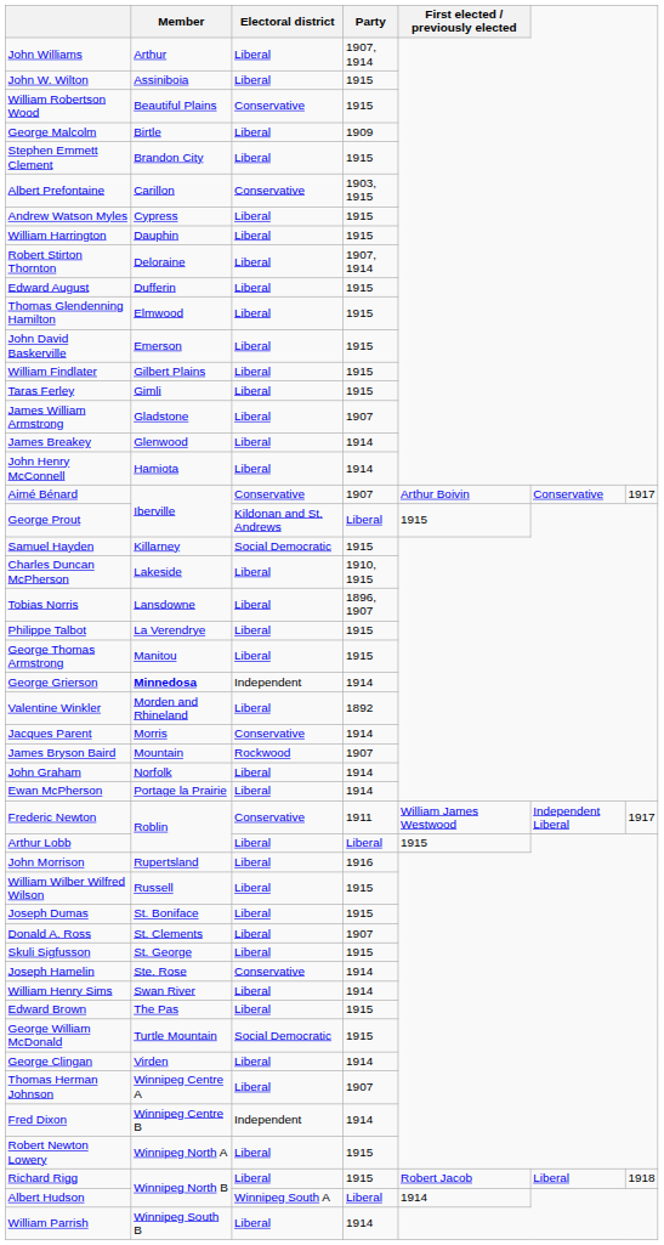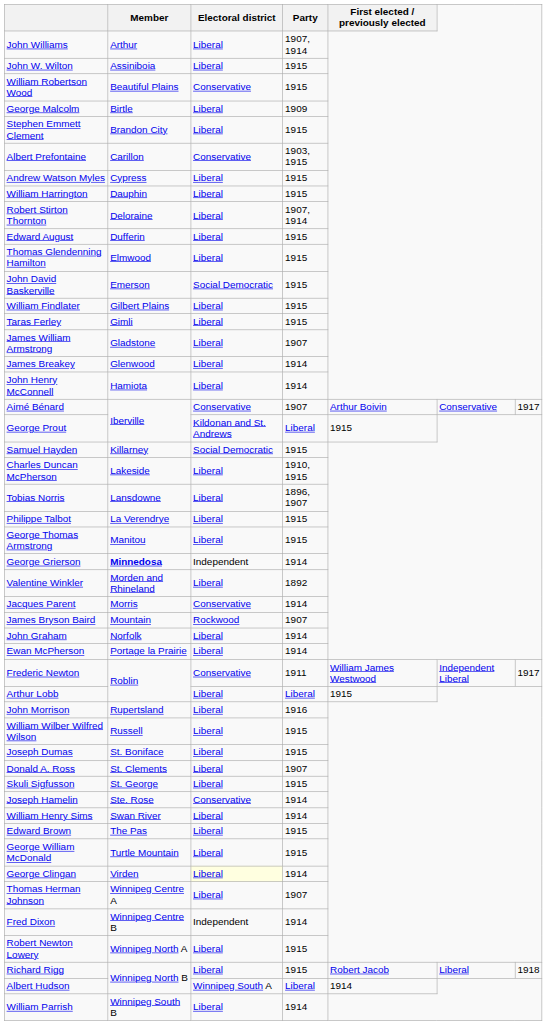 <table class="wikitable sortable">
 <tr>
 <th></th>
 <th>Member</th>
 <th>Electoral district</th>
 <th>Party</th>
 <th>First elected / previously elected</th>
 </tr>
 <tr>
 <td><a href='#'>John Williams</a></td>
 <td><a href='#'>Arthur</a></td>
 <td><a href='#'>Liberal</a></td>
 <td>1907, 1914</td>
 </tr>
 <tr>
 <td><a href='#'>John W. Wilton</a></td>
 <td><a href='#'>Assiniboia</a></td>
 <td><a href='#'>Liberal</a></td>
 <td>1915</td>
 </tr>
 <tr>
 <td><a href='#'>William Robertson Wood</a></td>
 <td><a href='#'>Beautiful Plains</a></td>
 <td><a href='#'>Conservative</a></td>
 <td>1915</td>
 </tr>
 <tr>
 <td><a href='#'>George Malcolm</a></td>
 <td><a href='#'>Birtle</a></td>
 <td><a href='#'>Liberal</a></td>
 <td>1909</td>
 </tr>
 <tr>
 <td><a href='#'>Stephen Emmett Clement</a></td>
 <td><a href='#'>Brandon City</a></td>
 <td><a href='#'>Liberal</a></td>
 <td>1915</td>
 </tr>
 <tr>
 <td><a href='#'>Albert Prefontaine</a></td>
 <td><a href='#'>Carillon</a></td>
 <td><a href='#'>Conservative</a></td>
 <td>1903, 1915</td>
 </tr>
 <tr>
 <td><a href='#'>Andrew Watson Myles</a></td>
 <td><a href='#'>Cypress</a></td>
 <td><a href='#'>Liberal</a></td>
 <td>1915</td>
 </tr>
 <tr>
 <td><a href='#'>William Harrington</a></td>
 <td><a href='#'>Dauphin</a></td>
 <td><a href='#'>Liberal</a></td>
 <td>1915</td>
 </tr>
 <tr>
 <td><a href='#'>Robert Stirton Thornton</a></td>
 <td><a href='#'>Deloraine</a></td>
 <td><a href='#'>Liberal</a></td>
 <td>1907, 1914</td>
 </tr>
 <tr>
 <td><a href='#'>Edward August</a></td>
 <td><a href='#'>Dufferin</a></td>
 <td><a href='#'>Liberal</a></td>
 <td>1915</td>
 </tr>
 <tr>
 <td><a href='#'>Thomas Glendenning Hamilton</a></td>
 <td><a href='#'>Elmwood</a></td>
 <td><a href='#'>Liberal</a></td>
 <td>1915</td>
 </tr>
 <tr>
 <td><a href='#'>John David Baskerville</a></td>
 <td><a href='#'>Emerson</a></td>
-<td><a href='#'>Liberal</a></td>
+<td><a href='#'>Social Democratic</a></td>
 <td>1915</td>
 </tr>
 <tr>
 <td><a href='#'>William Findlater</a></td>
 <td><a href='#'>Gilbert Plains</a></td>
 <td><a href='#'>Liberal</a></td>
 <td>1915</td>
 </tr>
 <tr>
 <td><a href='#'>Taras Ferley</a></td>
 <td><a href='#'>Gimli</a></td>
 <td><a href='#'>Liberal</a></td>
 <td>1915</td>
 </tr>
 <tr>
 <td><a href='#'>James William Armstrong</a></td>
 <td><a href='#'>Gladstone</a></td>
 <td><a href='#'>Liberal</a></td>
 <td>1907</td>
 </tr>
 <tr>
 <td><a href='#'>James Breakey</a></td>
 <td><a href='#'>Glenwood</a></td>
 <td><a href='#'>Liberal</a></td>
 <td>1914</td>
 </tr>
 <tr>
 <td><a href='#'>John Henry McConnell</a></td>
 <td><a href='#'>Hamiota</a></td>
 <td><a href='#'>Liberal</a></td>
 <td>1914</td>
 </tr>
 <tr>
 <td><a href='#'>Aimé Bénard</a></td>
 <td rowspan=2><a href='#'>Iberville</a></td>
 <td><a href='#'>Conservative</a></td>
 <td>1907<br></td>
 <td><a href='#'>Arthur Boivin</a></td>
 <td><a href='#'>Conservative</a></td>
 <td>1917</td>
 </tr>
 <tr>
 <td><a href='#'>George Prout</a></td>
 <td><a href='#'>Kildonan and St. Andrews</a></td>
 <td><a href='#'>Liberal</a></td>
 <td>1915</td>
 </tr>
 <tr>
 <td><a href='#'>Samuel Hayden</a></td>
 <td><a href='#'>Killarney</a></td>
 <td><a href='#'>Social Democratic</a></td>
 <td>1915</td>
 </tr>
 <tr>
 <td><a href='#'>Charles Duncan McPherson</a></td>
 <td><a href='#'>Lakeside</a></td>
 <td><a href='#'>Liberal</a></td>
 <td>1910, 1915</td>
 </tr>
 <tr>
 <td><a href='#'>Tobias Norris</a></td>
 <td><a href='#'>Lansdowne</a></td>
 <td><a href='#'>Liberal</a></td>
 <td>1896, 1907</td>
 </tr>
 <tr>
 <td><a href='#'>Philippe Talbot</a></td>
 <td><a href='#'>La Verendrye</a></td>
 <td><a href='#'>Liberal</a></td>
 <td>1915</td>
 </tr>
 <tr>
 <td><a href='#'>George Thomas Armstrong</a></td>
 <td><a href='#'>Manitou</a></td>
 <td><a href='#'>Liberal</a></td>
 <td>1915</td>
 </tr>
 <tr>
 <td><a href='#'>George Grierson</a></td>
 <td><strong><a href='#'>Minnedosa</a></strong></td>
 <td>Independent</td>
 <td>1914</td>
 </tr>
 <tr>
 <td><a href='#'>Valentine Winkler</a></td>
 <td><a href='#'>Morden and Rhineland</a></td>
 <td><a href='#'>Liberal</a></td>
 <td>1892</td>
 </tr>
 <tr>
 <td><a href='#'>Jacques Parent</a></td>
 <td><a href='#'>Morris</a></td>
 <td><a href='#'>Conservative</a></td>
 <td>1914</td>
 </tr>
 <tr>
 <td><a href='#'>James Bryson Baird</a></td>
 <td><a href='#'>Mountain</a></td>
 <td><a href='#'>Rockwood</a></td>
 <td>1907</td>
 </tr>
 <tr>
 <td><a href='#'>John Graham</a></td>
 <td><a href='#'>Norfolk</a></td>
 <td><a href='#'>Liberal</a></td>
 <td>1914</td>
 </tr>
 <tr>
 <td><a href='#'>Ewan McPherson</a></td>
 <td><a href='#'>Portage la Prairie</a></td>
 <td><a href='#'>Liberal</a></td>
 <td>1914</td>
 </tr>
 <tr>
 <td><a href='#'>Frederic Newton</a></td>
 <td rowspan=2><a href='#'>Roblin</a></td>
 <td><a href='#'>Conservative</a></td>
 <td>1911<br></td>
 <td><a href='#'>William James Westwood</a></td>
 <td><a href='#'>Independent Liberal</a></td>
 <td>1917</td>
 </tr>
 <tr>
 <td><a href='#'>Arthur Lobb</a></td>
 <td><a href='#'>Liberal</a></td>
 <td><a href='#'>Liberal</a></td>
 <td>1915</td>
 </tr>
 <tr>
 <td><a href='#'>John Morrison</a></td>
 <td><a href='#'>Rupertsland</a></td>
 <td><a href='#'>Liberal</a></td>
 <td>1916</td>
 </tr>
 <tr>
 <td><a href='#'>William Wilber Wilfred Wilson</a></td>
 <td><a href='#'>Russell</a></td>
 <td><a href='#'>Liberal</a></td>
 <td>1915</td>
 </tr>
 <tr>
 <td><a href='#'>Joseph Dumas</a></td>
 <td><a href='#'>St. Boniface</a></td>
 <td><a href='#'>Liberal</a></td>
 <td>1915</td>
 </tr>
 <tr>
 <td><a href='#'>Donald A. Ross</a></td>
 <td><a href='#'>St. Clements</a></td>
 <td><a href='#'>Liberal</a></td>
 <td>1907</td>
 </tr>
 <tr>
 <td><a href='#'>Skuli Sigfusson</a></td>
 <td><a href='#'>St. George</a></td>
 <td><a href='#'>Liberal</a></td>
 <td>1915</td>
 </tr>
 <tr>
 <td><a href='#'>Joseph Hamelin</a></td>
 <td><a href='#'>Ste. Rose</a></td>
 <td><a href='#'>Conservative</a></td>
 <td>1914</td>
 </tr>
 <tr>
 <td><a href='#'>William Henry Sims</a></td>
 <td><a href='#'>Swan River</a></td>
 <td><a href='#'>Liberal</a></td>
 <td>1914</td>
 </tr>
 <tr>
 <td><a href='#'>Edward Brown</a></td>
 <td><a href='#'>The Pas</a></td>
 <td><a href='#'>Liberal</a></td>
 <td>1915</td>
 </tr>
 <tr>
 <td><a href='#'>George William McDonald</a></td>
 <td><a href='#'>Turtle Mountain</a></td>
-<td><a href='#'>Social Democratic</a></td>
+<td><a href='#'>Liberal</a></td>
 <td>1915</td>
 </tr>
 <tr>
 <td><a href='#'>George Clingan</a></td>
 <td><a href='#'>Virden</a></td>
-<td><a href='#'>Liberal</a></td>
+<td style="background: lightyellow;"><a href='#'>Liberal</a></td>
 <td>1914</td>
 </tr>
 <tr>
 <td><a href='#'>Thomas Herman Johnson</a></td>
 <td><a href='#'>Winnipeg Centre</a> A</td>
 <td><a href='#'>Liberal</a></td>
 <td>1907</td>
 </tr>
 <tr>
 <td><a href='#'>Fred Dixon</a></td>
 <td><a href='#'>Winnipeg Centre</a> B</td>
 <td>Independent</td>
 <td>1914</td>
 </tr>
 <tr>
 <td><a href='#'>Robert Newton Lowery</a></td>
 <td><a href='#'>Winnipeg North</a> A</td>
 <td><a href='#'>Liberal</a></td>
 <td>1915</td>
 </tr>
 <tr>
 <td><a href='#'>Richard Rigg</a></td>
 <td rowspan=2><a href='#'>Winnipeg North</a> B</td>
 <td><a href='#'>Liberal</a></td>
 <td>1915<br></td>
 <td><a href='#'>Robert Jacob</a></td>
 <td><a href='#'>Liberal</a></td>
 <td>1918</td>
 </tr>
 <tr>
 <td><a href='#'>Albert Hudson</a></td>
 <td><a href='#'>Winnipeg South</a> A</td>
 <td><a href='#'>Liberal</a></td>
 <td>1914</td>
 </tr>
 <tr>
 <td><a href='#'>William Parrish</a></td>
 <td><a href='#'>Winnipeg South</a> B</td>
 <td><a href='#'>Liberal</a></td>
 <td>1914</td>
 </tr>
 </table>
